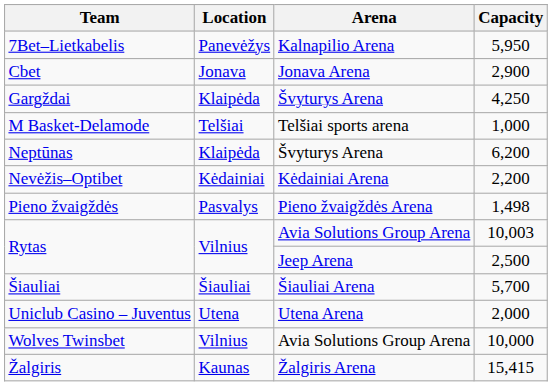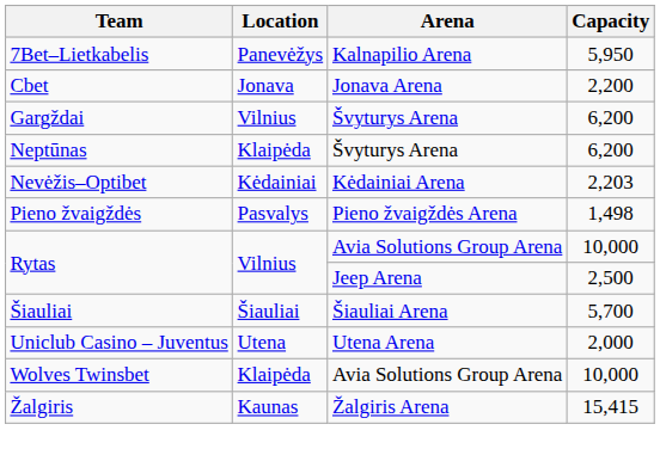 <table class="wikitable sortable" style="text-align:left;">
 <tr>
 <th>Team</th>
 <th>Location</th>
 <th>Arena</th>
 <th>Capacity</th>
 </tr>
 <tr>
 <td><a href='#'>7Bet–Lietkabelis</a></td>
 <td><a href='#'>Panevėžys</a></td>
 <td><a href='#'>Kalnapilio Arena</a></td>
 <td style="text-align:center;">5,950</td>
 </tr>
 <tr>
 <td><a href='#'>Cbet</a></td>
 <td><a href='#'>Jonava</a></td>
 <td><a href='#'>Jonava Arena</a></td>
-<td style="text-align:center;">2,900</td>
+<td style="text-align:center;">2,200</td>
 </tr>
 <tr>
 <td><a href='#'>Gargždai</a></td>
-<td><a href='#'>Klaipėda</a></td>
+<td><a href='#'>Vilnius</a></td>
 <td><a href='#'>Švyturys Arena</a></td>
-<td style="text-align:center;">4,250</td>
-</tr>
-<tr>
-<td><a href='#'>M Basket-Delamode</a></td>
-<td><a href='#'>Telšiai</a></td>
-<td>Telšiai sports arena</td>
-<td style="text-align:center;">1,000</td>
+<td style="text-align:center;">6,200</td>
 </tr>
 <tr>
 <td><a href='#'>Neptūnas</a></td>
 <td><a href='#'>Klaipėda</a></td>
 <td>Švyturys Arena</td>
 <td style="text-align:center;">6,200</td>
 </tr>
 <tr>
 <td><a href='#'>Nevėžis–Optibet</a></td>
 <td><a href='#'>Kėdainiai</a></td>
 <td><a href='#'>Kėdainiai Arena</a></td>
-<td style="text-align:center;">2,200</td>
+<td style="text-align:center;">2,203</td>
 </tr>
 <tr>
 <td><a href='#'>Pieno žvaigždės</a></td>
 <td><a href='#'>Pasvalys</a></td>
 <td><a href='#'>Pieno žvaigždės Arena</a></td>
 <td style="text-align:center;">1,498</td>
 </tr>
 <tr>
 <td rowspan=2><a href='#'>Rytas</a></td>
 <td rowspan=2><a href='#'>Vilnius</a></td>
 <td><a href='#'>Avia Solutions Group Arena</a></td>
-<td style="text-align:center;">10,003</td>
+<td style="text-align:center;">10,000</td>
 </tr>
 <tr>
 <td><a href='#'>Jeep Arena</a></td>
 <td style="text-align:center;">2,500</td>
 </tr>
 <tr>
 <td><a href='#'>Šiauliai</a></td>
 <td><a href='#'>Šiauliai</a></td>
 <td><a href='#'>Šiauliai Arena</a></td>
 <td style="text-align:center;">5,700</td>
 </tr>
 <tr>
 <td><a href='#'>Uniclub Casino – Juventus</a></td>
 <td><a href='#'>Utena</a></td>
 <td><a href='#'>Utena Arena</a></td>
 <td style="text-align:center;">2,000</td>
 </tr>
 <tr>
 <td><a href='#'>Wolves Twinsbet</a></td>
-<td><a href='#'>Vilnius</a></td>
+<td><a href='#'>Klaipėda</a></td>
 <td>Avia Solutions Group Arena</td>
 <td style="text-align:center;">10,000</td>
 </tr>
 <tr>
 <td><a href='#'>Žalgiris</a></td>
 <td><a href='#'>Kaunas</a></td>
 <td><a href='#'>Žalgiris Arena</a></td>
 <td style="text-align:center;">15,415</td>
 </tr>
 </table>
